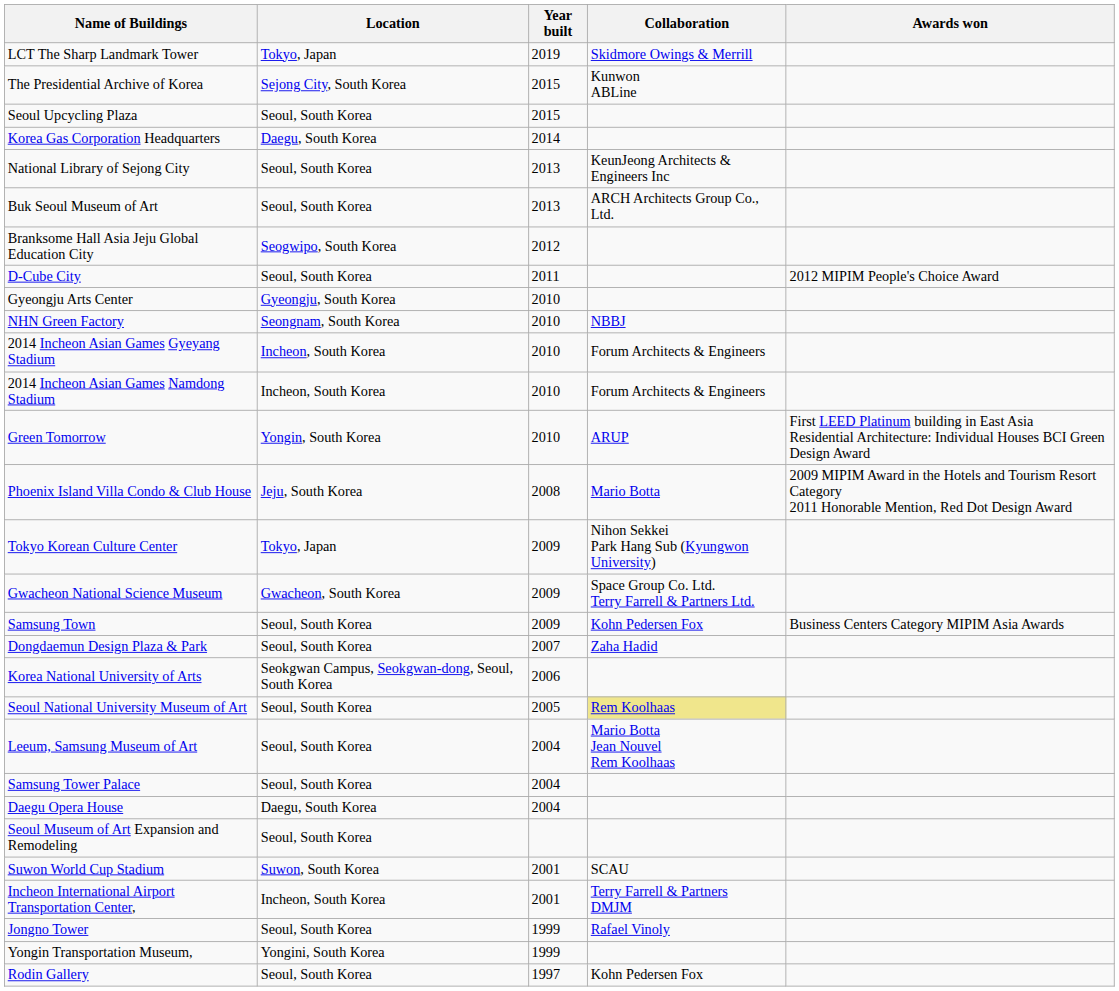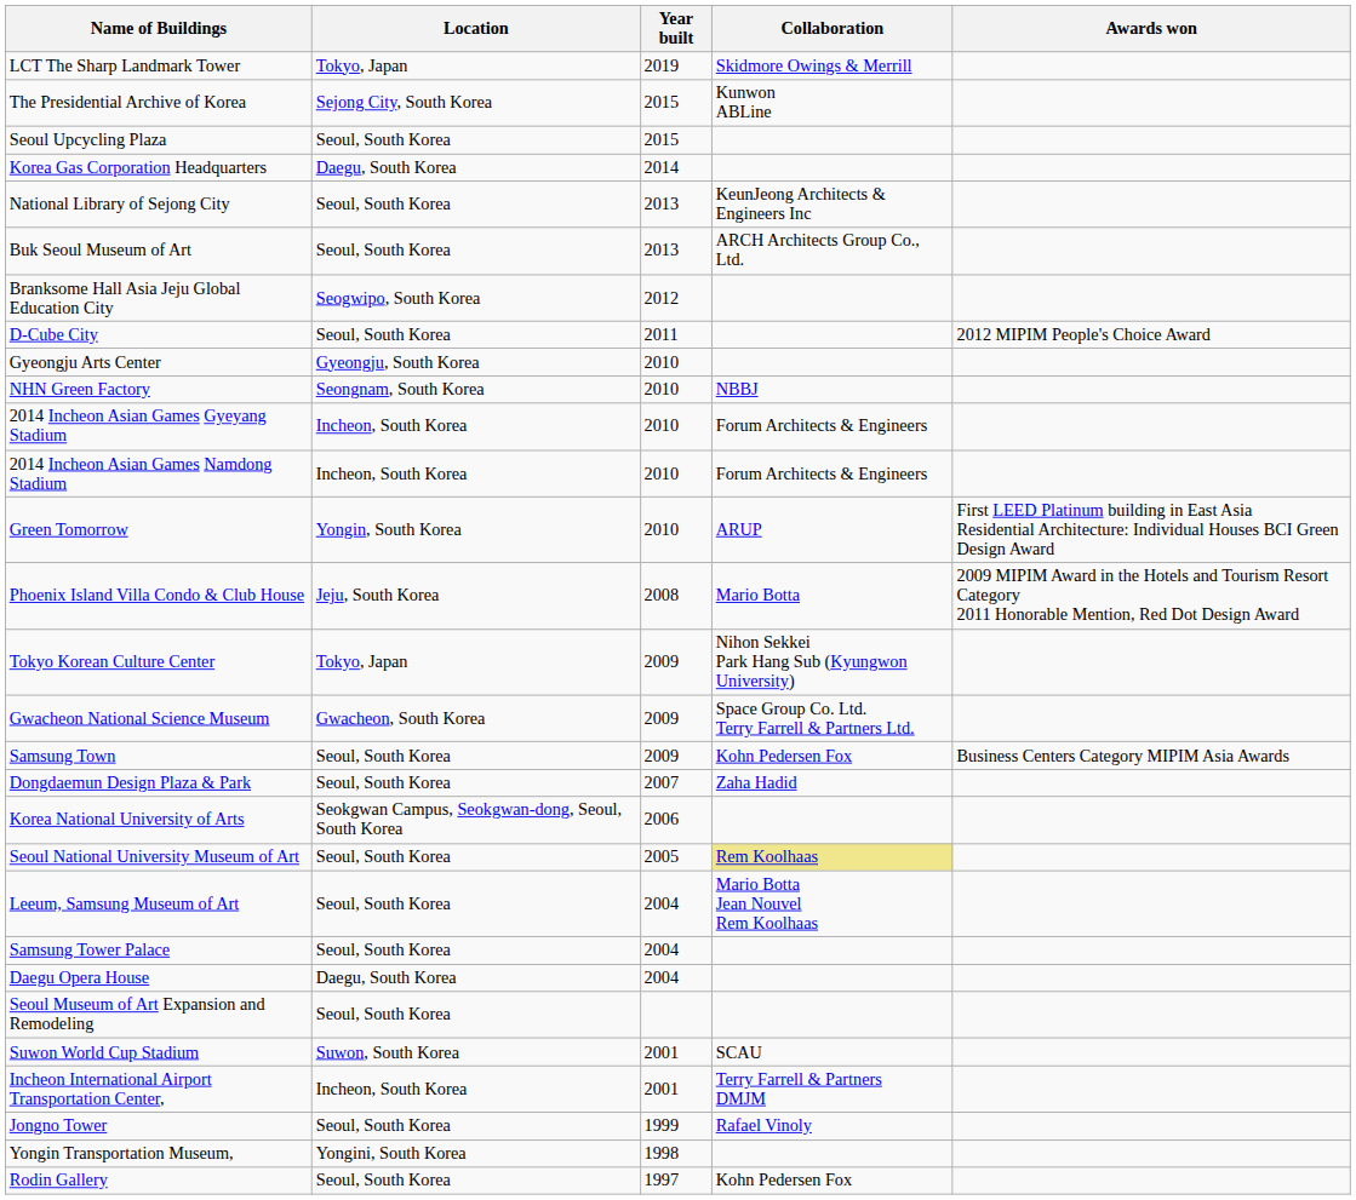 <table class="wikitable sortable">
 <tr>
 <th>Name of Buildings</th>
 <th>Location</th>
 <th>Year built</th>
 <th>Collaboration</th>
 <th>Awards won</th>
 </tr>
 <tr>
 <td>LCT The Sharp Landmark Tower</td>
 <td><a href='#'>Tokyo</a>, Japan</td>
 <td>2019</td>
 <td><a href='#'>Skidmore Owings & Merrill</a></td>
 <td></td>
 </tr>
 <tr>
 <td>The Presidential Archive of Korea</td>
 <td><a href='#'>Sejong City</a>, South Korea</td>
 <td>2015</td>
 <td>Kunwon<br>ABLine</td>
 <td></td>
 </tr>
 <tr>
 <td>Seoul Upcycling Plaza</td>
 <td>Seoul, South Korea</td>
 <td>2015</td>
 <td></td>
 <td></td>
 </tr>
 <tr>
 <td><a href='#'>Korea Gas Corporation</a> Headquarters</td>
 <td><a href='#'>Daegu</a>, South Korea</td>
 <td>2014</td>
 <td></td>
 <td></td>
 </tr>
 <tr>
 <td>National Library of Sejong City</td>
 <td>Seoul, South Korea</td>
 <td>2013</td>
 <td>KeunJeong Architects & Engineers Inc</td>
 <td></td>
 </tr>
 <tr>
 <td>Buk Seoul Museum of Art</td>
 <td>Seoul, South Korea</td>
 <td>2013</td>
 <td>ARCH Architects Group Co., Ltd.</td>
 <td></td>
 </tr>
 <tr>
 <td>Branksome Hall Asia Jeju Global Education City</td>
 <td><a href='#'>Seogwipo</a>, South Korea</td>
 <td>2012</td>
 <td></td>
 <td></td>
 </tr>
 <tr>
 <td><a href='#'>D-Cube City</a></td>
 <td>Seoul, South Korea</td>
 <td>2011</td>
 <td></td>
 <td>2012 MIPIM People's Choice Award</td>
 </tr>
 <tr>
 <td>Gyeongju Arts Center</td>
 <td><a href='#'>Gyeongju</a>, South Korea</td>
 <td>2010</td>
 <td></td>
 <td></td>
 </tr>
 <tr>
 <td><a href='#'>NHN Green Factory</a></td>
 <td><a href='#'>Seongnam</a>, South Korea</td>
 <td>2010</td>
 <td><a href='#'>NBBJ</a></td>
 <td></td>
 </tr>
 <tr>
 <td>2014 <a href='#'>Incheon Asian Games</a> <a href='#'>Gyeyang Stadium</a></td>
 <td><a href='#'>Incheon</a>, South Korea</td>
 <td>2010</td>
 <td>Forum Architects & Engineers</td>
 <td></td>
 </tr>
 <tr>
 <td>2014 <a href='#'>Incheon Asian Games</a> <a href='#'>Namdong Stadium</a></td>
 <td>Incheon, South Korea</td>
 <td>2010</td>
 <td>Forum Architects & Engineers</td>
 <td></td>
 </tr>
 <tr>
 <td><a href='#'>Green Tomorrow</a></td>
 <td><a href='#'>Yongin</a>, South Korea</td>
 <td>2010</td>
 <td><a href='#'>ARUP</a></td>
 <td>First <a href='#'>LEED Platinum</a> building in East Asia<br>Residential Architecture: Individual Houses BCI Green Design Award </td>
 </tr>
 <tr>
 <td><a href='#'>Phoenix Island Villa Condo & Club House</a></td>
 <td><a href='#'>Jeju</a>, South Korea</td>
 <td>2008</td>
 <td><a href='#'>Mario Botta</a></td>
 <td>2009 MIPIM Award in the Hotels and Tourism Resort Category<br>2011 Honorable Mention, Red Dot Design Award</td>
 </tr>
 <tr>
 <td><a href='#'>Tokyo Korean Culture Center</a></td>
 <td><a href='#'>Tokyo</a>, Japan</td>
 <td>2009</td>
 <td>Nihon Sekkei<br>Park Hang Sub (<a href='#'>Kyungwon University</a>)</td>
 <td></td>
 </tr>
 <tr>
 <td><a href='#'>Gwacheon National Science Museum</a></td>
 <td><a href='#'>Gwacheon</a>, South Korea</td>
 <td>2009</td>
 <td>Space Group Co. Ltd.<br><a href='#'>Terry Farrell & Partners Ltd.</a></td>
 <td></td>
 </tr>
 <tr>
 <td><a href='#'>Samsung Town</a></td>
 <td>Seoul, South Korea</td>
 <td>2009</td>
 <td><a href='#'>Kohn Pedersen Fox</a></td>
 <td>Business Centers Category MIPIM Asia Awards</td>
 </tr>
 <tr>
 <td><a href='#'>Dongdaemun Design Plaza & Park</a></td>
 <td>Seoul, South Korea</td>
 <td>2007</td>
 <td><a href='#'>Zaha Hadid</a></td>
 <td></td>
 </tr>
 <tr>
 <td><a href='#'>Korea National University of Arts</a></td>
 <td>Seokgwan Campus, <a href='#'>Seokgwan-dong</a>, Seoul, South Korea</td>
 <td>2006</td>
 <td></td>
 <td></td>
 </tr>
 <tr>
 <td><a href='#'>Seoul National University Museum of Art</a></td>
 <td>Seoul, South Korea</td>
 <td>2005</td>
 <td style="background: khaki;"><a href='#'>Rem Koolhaas</a></td>
 <td></td>
 </tr>
 <tr>
 <td><a href='#'>Leeum, Samsung Museum of Art</a></td>
 <td>Seoul, South Korea</td>
 <td>2004</td>
 <td><a href='#'>Mario Botta</a><br><a href='#'>Jean Nouvel</a><br><a href='#'>Rem Koolhaas</a></td>
 <td></td>
 </tr>
 <tr>
 <td><a href='#'>Samsung Tower Palace</a></td>
 <td>Seoul, South Korea</td>
 <td>2004</td>
 <td></td>
 <td></td>
 </tr>
 <tr>
 <td><a href='#'>Daegu Opera House</a></td>
 <td>Daegu, South Korea</td>
 <td>2004</td>
 <td></td>
 <td></td>
 </tr>
 <tr>
 <td><a href='#'>Seoul Museum of Art</a> Expansion and Remodeling</td>
 <td>Seoul, South Korea</td>
 <td></td>
 <td></td>
 <td></td>
 </tr>
 <tr>
 <td><a href='#'>Suwon World Cup Stadium</a></td>
 <td><a href='#'>Suwon</a>, South Korea</td>
 <td>2001</td>
 <td>SCAU</td>
 <td></td>
 </tr>
 <tr>
 <td><a href='#'>Incheon International Airport</a> <a href='#'>Transportation Center</a>,</td>
 <td>Incheon, South Korea</td>
 <td>2001</td>
 <td><a href='#'>Terry Farrell & Partners</a><br><a href='#'>DMJM</a></td>
 <td></td>
 </tr>
 <tr>
 <td><a href='#'>Jongno Tower</a></td>
 <td>Seoul, South Korea</td>
 <td>1999</td>
 <td><a href='#'>Rafael Vinoly</a></td>
 <td></td>
 </tr>
 <tr>
 <td>Yongin Transportation Museum,</td>
 <td>Yongini, South Korea</td>
-<td>1999</td>
+<td>1998</td>
 <td></td>
 <td></td>
 </tr>
 <tr>
 <td><a href='#'>Rodin Gallery</a></td>
 <td>Seoul, South Korea</td>
 <td>1997</td>
 <td>Kohn Pedersen Fox</td>
 <td></td>
 </tr>
 </table>
